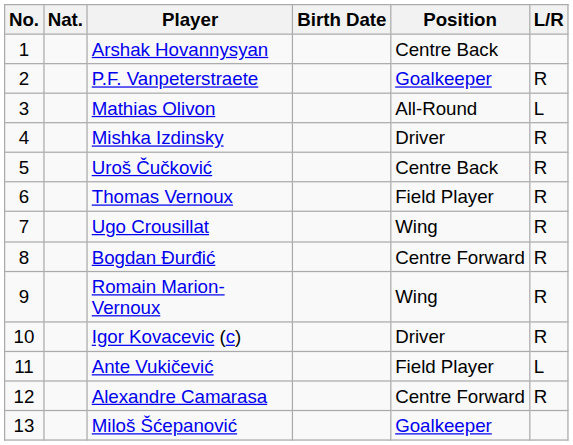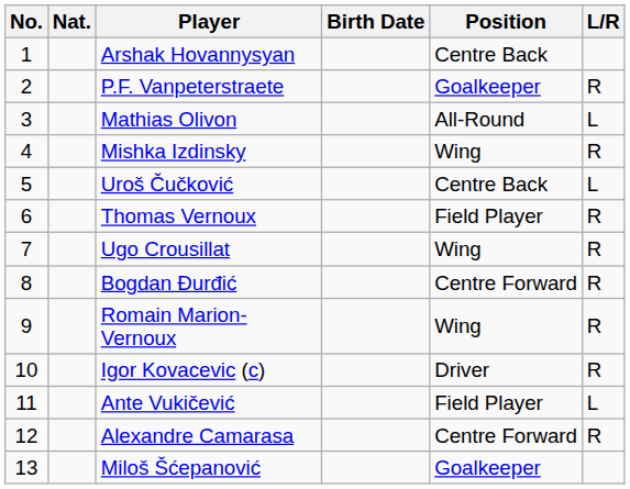 <table class=wikitable style="font-size: 95%; border: 1px solid #CFB53B; border-collapse: collapse;">
 <tr>
 <th>No.</th>
 <th>Nat.</th>
 <th width=160>Player</th>
 <th>Birth Date</th>
 <th>Position</th>
 <th>L/R</th>
 </tr>
 <tr>
 <td align=center>1</td>
 <td align=center></td>
 <td><a href='#'>Arshak Hovannysyan</a></td>
 <td style="text-align:right;"></td>
 <td>Centre Back</td>
 <td></td>
 </tr>
 <tr>
 <td align=center>2</td>
 <td align=center></td>
 <td><a href='#'>P.F. Vanpeterstraete</a></td>
 <td style="text-align:right;"></td>
 <td><a href='#'>Goalkeeper</a></td>
 <td>R</td>
 </tr>
 <tr>
 <td align=center>3</td>
 <td align=center></td>
 <td><a href='#'>Mathias Olivon</a></td>
 <td style="text-align:right;"></td>
 <td>All-Round</td>
 <td>L</td>
 </tr>
 <tr>
 <td align=center>4</td>
 <td align=center></td>
 <td><a href='#'>Mishka Izdinsky</a></td>
 <td style="text-align:right;"></td>
-<td>Driver</td>
+<td>Wing</td>
 <td>R</td>
 </tr>
 <tr>
 <td align=center>5</td>
 <td align=center></td>
 <td><a href='#'>Uroš Čučković</a></td>
 <td style="text-align:right;"></td>
 <td>Centre Back</td>
-<td>R</td>
+<td>L</td>
 </tr>
 <tr>
 <td align=center>6</td>
 <td align=center></td>
 <td><a href='#'>Thomas Vernoux</a></td>
 <td style="text-align:right;"></td>
 <td>Field Player</td>
 <td>R</td>
 </tr>
 <tr>
 <td align=center>7</td>
 <td align=center></td>
 <td><a href='#'>Ugo Crousillat</a></td>
 <td style="text-align:right;"></td>
 <td>Wing</td>
 <td>R</td>
 </tr>
 <tr>
 <td align=center>8</td>
 <td align=center></td>
 <td><a href='#'>Bogdan Đurđić</a></td>
 <td style="text-align:right;"></td>
 <td>Centre Forward</td>
 <td>R</td>
 </tr>
 <tr>
 <td align=center>9</td>
 <td align=center></td>
 <td><a href='#'>Romain Marion-Vernoux</a></td>
 <td style="text-align:right;"></td>
 <td>Wing</td>
 <td>R</td>
 </tr>
 <tr>
 <td align=center>10</td>
 <td align=center></td>
 <td><a href='#'>Igor Kovacevic</a> (<a href='#'>c</a>)</td>
 <td style="text-align:right;"></td>
 <td>Driver</td>
 <td>R</td>
 </tr>
 <tr>
 <td align=center>11</td>
 <td align=center></td>
 <td><a href='#'>Ante Vukičević</a></td>
 <td style="text-align:right;"></td>
 <td>Field Player</td>
 <td>L</td>
 </tr>
 <tr>
 <td align=center>12</td>
 <td align=center></td>
 <td><a href='#'>Alexandre Camarasa</a></td>
 <td style="text-align:right;"></td>
 <td>Centre Forward</td>
 <td>R</td>
 </tr>
 <tr>
 <td align=center>13</td>
 <td align=center></td>
 <td><a href='#'>Miloš Šćepanović</a></td>
 <td style="text-align:right;"></td>
 <td><a href='#'>Goalkeeper</a></td>
 <td></td>
 </tr>
 </table>
